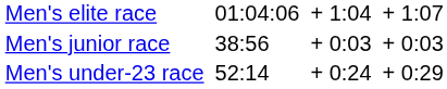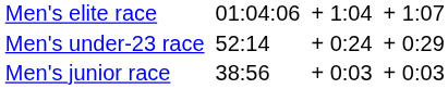 <table>
 <tr>
 <td><a href='#'>Men's elite race</a> <br></td>
 <td></td>
 <td>01:04:06</td>
 <td></td>
 <td>+ 1:04</td>
 <td></td>
 <td>+ 1:07</td>
 </tr>
 <tr>
+<td><a href='#'>Men's under-23 race</a> <br></td>
+<td></td>
+<td>52:14</td>
+<td></td>
+<td>+ 0:24</td>
+<td></td>
+<td>+ 0:29</td>
+</tr>
+<tr>
 <td><a href='#'>Men's junior race</a> <br></td>
 <td></td>
 <td>38:56</td>
 <td></td>
 <td>+ 0:03</td>
 <td></td>
 <td>+ 0:03</td>
 </tr>
-<tr>
-<td><a href='#'>Men's under-23 race</a> <br></td>
-<td></td>
-<td>52:14</td>
-<td></td>
-<td>+ 0:24</td>
-<td></td>
-<td>+ 0:29</td>
-</tr>
 </table>
